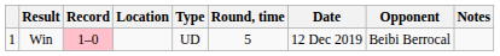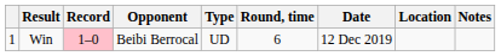 <table class="wikitable" style="text-align:center; font-size:95%">
 <tr>
 <th></th>
 <th>Result</th>
 <th>Record</th>
-<th>Location</th>
+<th>Opponent</th>
 <th>Type</th>
 <th>Round, time</th>
 <th>Date</th>
-<th>Opponent</th>
+<th>Location</th>
 <th>Notes</th>
 </tr>
 <tr>
 <td>1</td>
 <td>Win</td>
 <td style="background: pink;">1–0</td>
+<td style="text-align:left;"> Beibi Berrocal</td>
+<td>UD</td>
+<td>6</td>
+<td>12 Dec 2019</td>
 <td style="text-align:left;"> </td>
-<td>UD</td>
-<td>5</td>
-<td>12 Dec 2019</td>
-<td style="text-align:left;"> Beibi Berrocal</td>
 <td style="text-align:left;"></td>
 </tr>
 </table>
